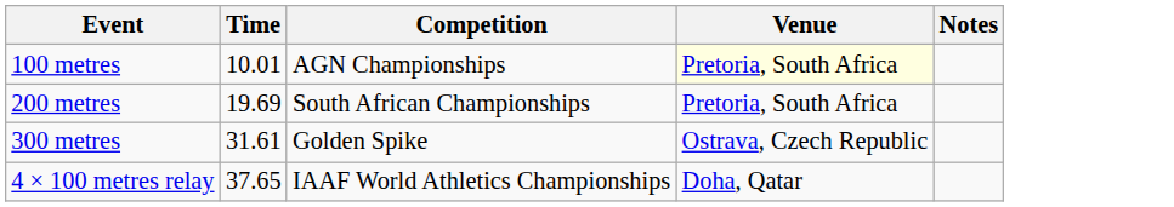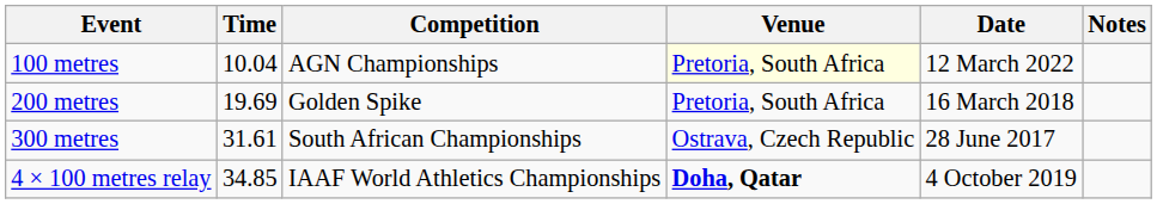 <table class=wikitable>
 <tr>
 <th>Event</th>
 <th>Time</th>
 <th>Competition</th>
 <th>Venue</th>
+<th>Date</th>
 <th>Notes</th>
 </tr>
 <tr>
 <td><a href='#'>100 metres</a></td>
-<td>10.01</td>
+<td>10.04</td>
 <td>AGN Championships</td>
 <td style="background: lightyellow;"><a href='#'>Pretoria</a>, South Africa</td>
+<td>12 March 2022</td>
 <td></td>
 </tr>
 <tr>
 <td><a href='#'>200 metres</a></td>
 <td>19.69</td>
-<td>South African Championships</td>
+<td>Golden Spike</td>
 <td><a href='#'>Pretoria</a>, South Africa</td>
+<td>16 March 2018</td>
 <td> </td>
 </tr>
 <tr>
 <td><a href='#'>300 metres</a></td>
 <td>31.61</td>
-<td>Golden Spike</td>
+<td>South African Championships</td>
 <td><a href='#'>Ostrava</a>, Czech Republic</td>
+<td>28 June 2017</td>
 <td></td>
 </tr>
 <tr>
 <td><a href='#'>4 × 100 metres relay</a></td>
-<td>37.65</td>
+<td>34.85</td>
 <td>IAAF World Athletics Championships</td>
-<td><a href='#'>Doha</a>, Qatar</td>
+<td><strong><a href='#'>Doha</a>, Qatar</strong></td>
+<td>4 October 2019</td>
 <td> </td>
 </tr>
 </table>
